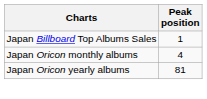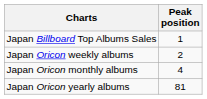 <table class="wikitable sortable">
 <tr>
 <th>Charts</th>
 <th>Peak<br>position</th>
 </tr>
 <tr>
 <td>Japan <em><a href='#'>Billboard</a></em> Top Albums Sales</td>
 <td align="center">1</td>
 </tr>
 <tr>
+<td>Japan <em><a href='#'>Oricon</a></em> weekly albums</td>
+<td align="center">2</td>
+</tr>
+<tr>
 <td>Japan <em>Oricon</em> monthly albums</td>
 <td align="center">4</td>
 </tr>
 <tr>
 <td>Japan <em>Oricon</em> yearly albums</td>
 <td align="center">81</td>
 </tr>
 </table>
